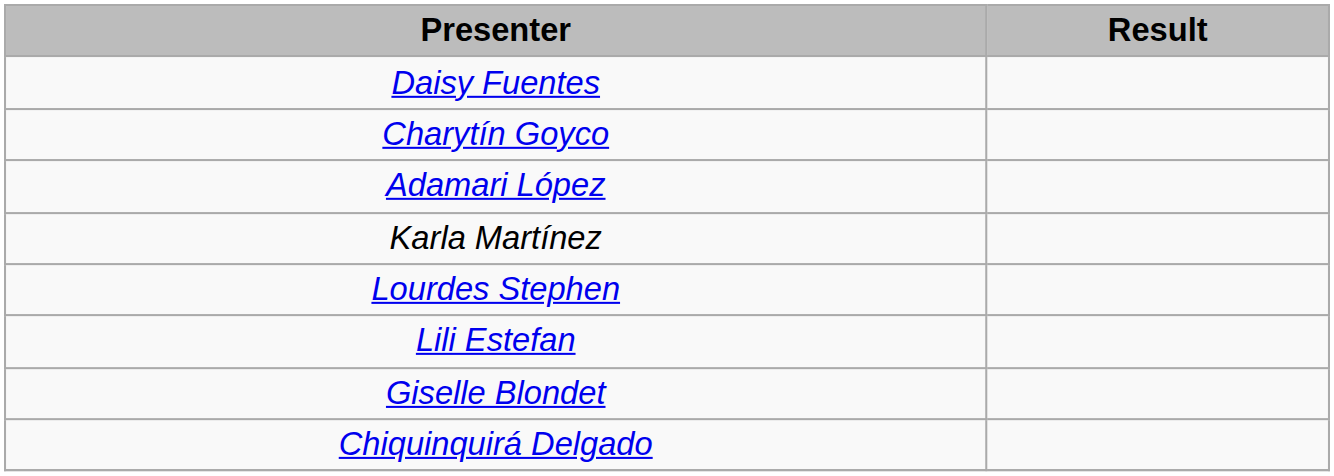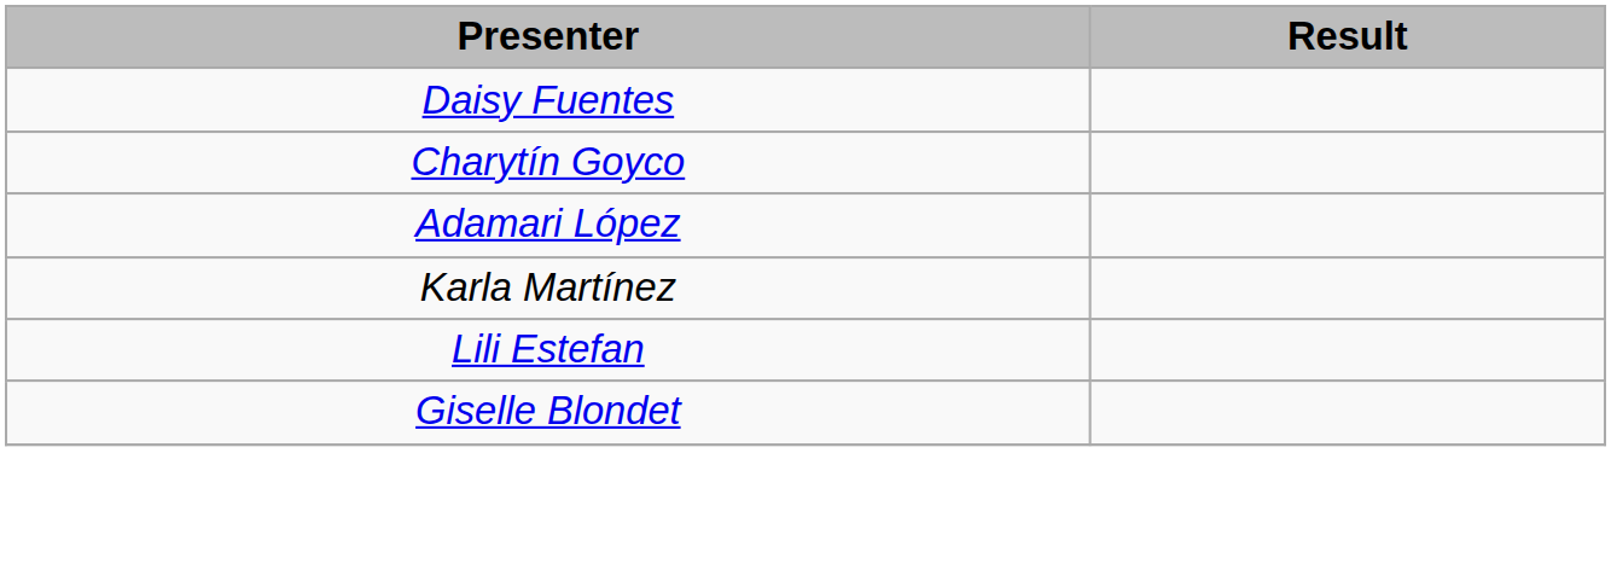 <table class="wikitable" width=650px>
 <tr style="text-align: center; top">
 <th style="background:#bcbcbc;">Presenter</th>
 <th style="background:#bcbcbc;">Result</th>
 </tr>
 <tr style="text-align: center; top">
 <td><em><a href='#'>Daisy Fuentes</a></em></td>
 <td></td>
 </tr>
 <tr style="text-align: center; top">
 <td><em><a href='#'>Charytín Goyco</a></em></td>
 <td></td>
 </tr>
 <tr style="text-align: center; top">
 <td><em><a href='#'>Adamari López</a></em></td>
 <td></td>
 </tr>
 <tr style="text-align: center; top">
 <td><em>Karla Martínez</em></td>
 <td></td>
 </tr>
 <tr style="text-align: center; top">
-<td><em><a href='#'>Lourdes Stephen</a></em></td>
-<td></td>
-</tr>
-<tr style="text-align: center; top">
 <td><em><a href='#'>Lili Estefan</a></em></td>
 <td></td>
 </tr>
 <tr style="text-align: center; top">
 <td><em><a href='#'>Giselle Blondet</a></em></td>
 <td></td>
 </tr>
 <tr style="text-align: center; top">
-<td><em><a href='#'>Chiquinquirá Delgado</a></em></td>
-<td></td>
-</tr>
-<tr style="text-align: center; top">
 </tr>
 </table>
